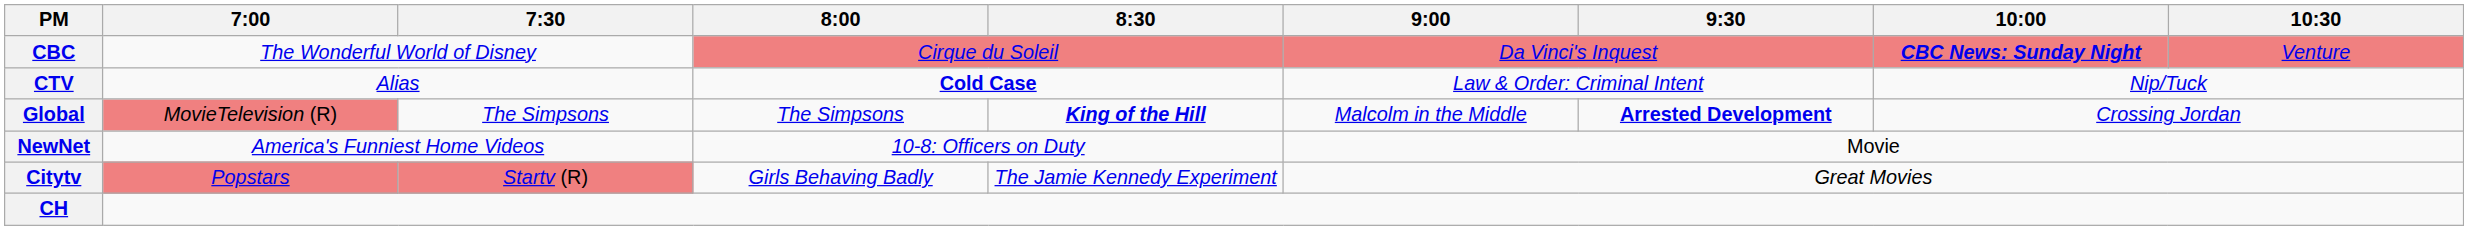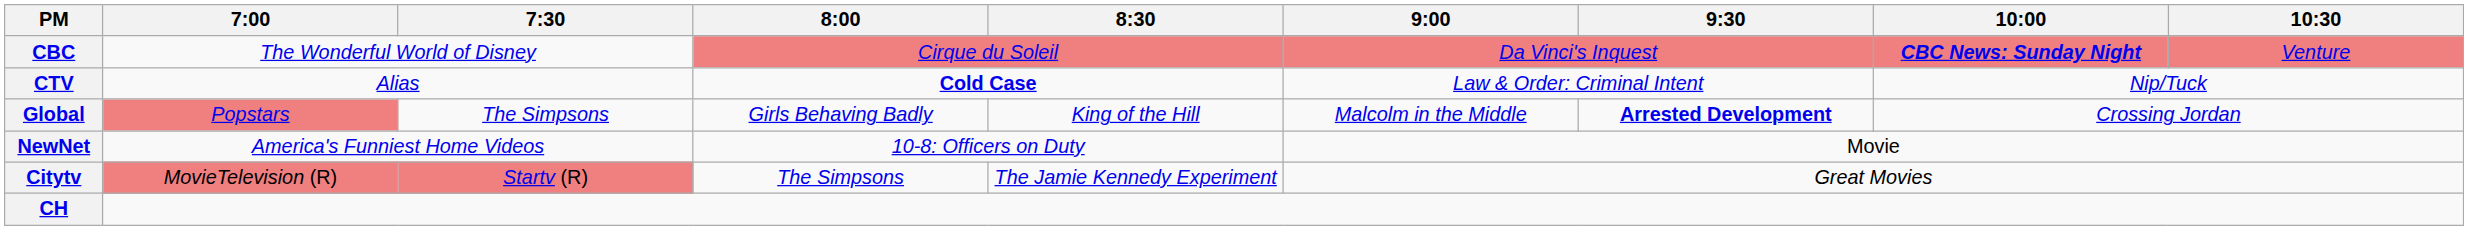 <table class="wikitable" width="100%">
 <tr>
 <th width="4%">PM</th>
 <th width="12%">7:00</th>
 <th width="12%">7:30</th>
 <th width="12%">8:00</th>
 <th width="12%">8:30</th>
 <th width="12%">9:00</th>
 <th width="12%">9:30</th>
 <th width="12%">10:00</th>
 <th width="12%">10:30</th>
 </tr>
 <tr align="center">
 <th><a href='#'>CBC</a></th>
 <td colspan="2" align=center><em><a href='#'>The Wonderful World of Disney</a></em></td>
 <td colspan="2" align=center bgcolor="#F08080"><em><a href='#'>Cirque du Soleil</a></em></td>
 <td colspan="2" align=center bgcolor="#F08080"><em><a href='#'>Da Vinci's Inquest</a></em></td>
 <td colspan="1" align=center bgcolor="#F08080"><strong><em><a href='#'>CBC News: Sunday Night</a></em></strong></td>
 <td colspan="1" align=center bgcolor="#F08080"><em><a href='#'>Venture</a></em></td>
 </tr>
 <tr align="center">
 <th><a href='#'>CTV</a></th>
 <td colspan="2" align=center><em><a href='#'>Alias</a></em></td>
 <td colspan="2" align=center><strong><a href='#'>Cold Case</a></strong></td>
 <td colspan="2" align=center><em><a href='#'>Law & Order: Criminal Intent</a></em></td>
 <td colspan="2" align=center><em><a href='#'>Nip/Tuck</a></em></td>
 </tr>
 <tr align="center">
 <th><a href='#'>Global</a></th>
-<td colspan="1" align=center bgcolor="#F08080"><em>MovieTelevision</em> (R)</td>
+<td colspan="1" align=center bgcolor="#F08080"><em><a href='#'>Popstars</a></em></td>
 <td colspan="1" align=center><em><a href='#'>The Simpsons</a></em></td>
-<td colspan="1" align=center><em><a href='#'>The Simpsons</a></em></td>
-<td colspan="1" align=center><strong><em><a href='#'>King of the Hill</a></em></strong></td>
+<td colspan="1" align=center><em><a href='#'>Girls Behaving Badly</a></em></td>
+<td colspan="1" align=center><em><a href='#'>King of the Hill</a></em></td>
 <td colspan="1" align=center><em><a href='#'>Malcolm in the Middle</a></em></td>
 <td colspan="1" align=center><strong><a href='#'>Arrested Development</a></strong></td>
 <td colspan="2" align=center><em><a href='#'>Crossing Jordan</a></em></td>
 </tr>
 <tr align="center">
 <th><a href='#'>NewNet</a></th>
 <td colspan="2" align=center><em><a href='#'>America's Funniest Home Videos</a></em></td>
 <td colspan="2" align=center><em><a href='#'>10-8: Officers on Duty</a></em></td>
 <td colspan="4" align=center>Movie</td>
 </tr>
 <tr align="center">
 <th><a href='#'>Citytv</a></th>
-<td colspan="1" align=center bgcolor="#F08080"><em><a href='#'>Popstars</a></em></td>
+<td colspan="1" align=center bgcolor="#F08080"><em>MovieTelevision</em> (R)</td>
 <td colspan="1" align=center bgcolor="#F08080"><em><a href='#'>Startv</a></em> (R)</td>
-<td colspan="1" align=center><em><a href='#'>Girls Behaving Badly</a></em></td>
+<td colspan="1" align=center><em><a href='#'>The Simpsons</a></em></td>
 <td colspan="1" align=center><em><a href='#'>The Jamie Kennedy Experiment</a></em></td>
 <td colspan="4" align=center><em>Great Movies</em></td>
 </tr>
 <tr align="center">
 <th><a href='#'>CH</a></th>
 </tr>
 </table>
